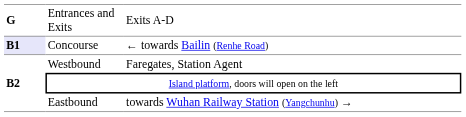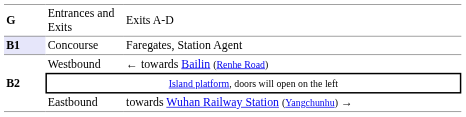 <table table border=0 cellspacing=0 cellpadding=3>
 <tr>
 <td style="border-top:solid 1px gray;border-bottom:solid 0px gray;" width=50><strong>G</strong></td>
 <td style="border-top:solid 1px gray;border-bottom:solid 0px gray;" width=100>Entrances and Exits</td>
 <td style="border-top:solid 1px gray;border-bottom:solid 0px gray;" width=450>Exits A-D</td>
 </tr>
 <tr>
 <td style="background: lavender; border-top:solid 1px gray;border-bottom:solid 0px gray;" width=50><strong>B1</strong></td>
 <td style="border-top:solid 1px gray;border-bottom:solid 0px gray;" width=100>Concourse</td>
-<td style="border-top:solid 1px gray;border-bottom:solid 0px gray;">←  towards <a href='#'>Bailin</a> <small>(<a href='#'>Renhe Road</a>)</small></td>
+<td style="border-top:solid 1px gray;border-bottom:solid 0px gray;" width=450>Faregates, Station Agent</td>
 </tr>
 <tr>
 <td style="border-top:solid 1px gray;border-bottom:solid 1px gray;" rowspan=3><strong>B2</strong></td>
 <td style="border-top:solid 1px gray;border-bottom:solid 0px gray;">Westbound</td>
-<td style="border-top:solid 1px gray;border-bottom:solid 0px gray;" width=450>Faregates, Station Agent</td>
+<td style="border-top:solid 1px gray;border-bottom:solid 0px gray;">←  towards <a href='#'>Bailin</a> <small>(<a href='#'>Renhe Road</a>)</small></td>
 </tr>
 <tr>
 <td style="border-right:solid 2px black;border-left:solid 2px black;border-top:solid 2px black;border-bottom:solid 2px black;text-align:center;" colspan=2><small><a href='#'>Island platform</a>, doors will open on the left</small></td>
 </tr>
 <tr>
 <td style="border-bottom:solid 1px gray;">Eastbound</td>
 <td style="border-bottom:solid 1px gray;"> towards <a href='#'>Wuhan Railway Station</a> <small>(<a href='#'>Yangchunhu</a>)</small> →</td>
 </tr>
 </table>
